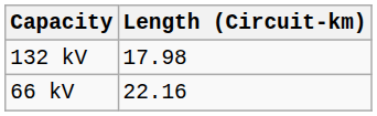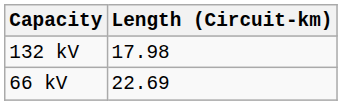 <table class="wikitable">
 <tr>
 <th>Capacity</th>
 <th>Length (Circuit-km)</th>
 </tr>
 <tr>
 <td>132 kV</td>
 <td>17.98</td>
 </tr>
 <tr>
 <td>66 kV</td>
-<td>22.16</td>
+<td>22.69</td>
 </tr>
 </table>
